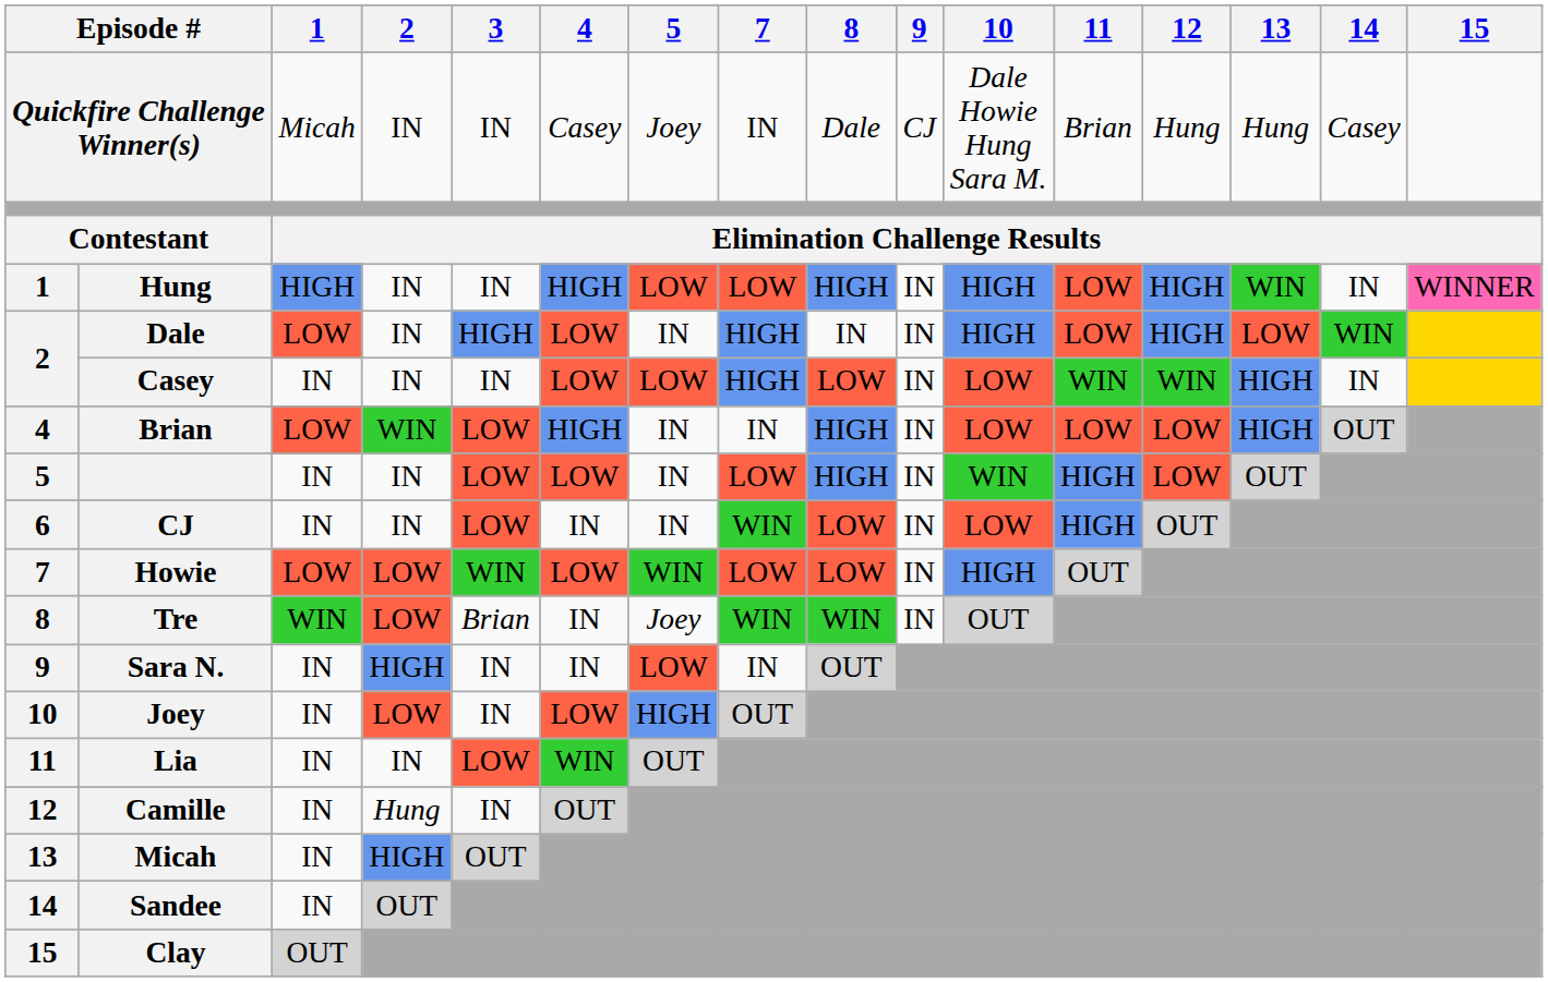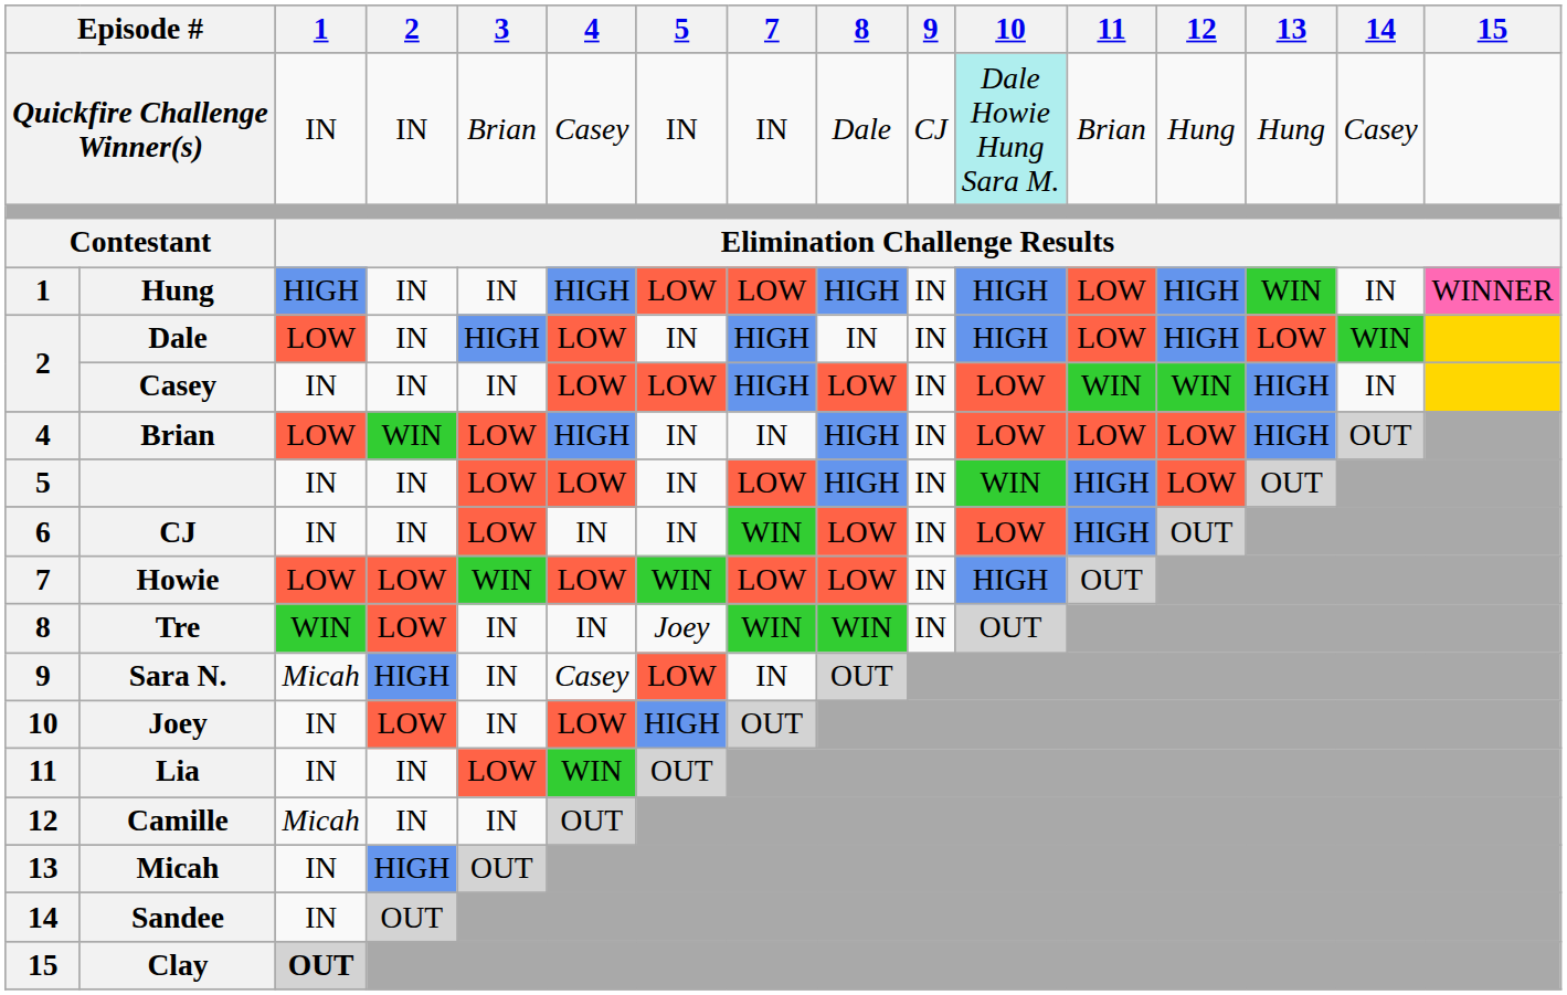 <table class="wikitable" style="text-align:center; font-size:100%">
 <tr>
 <th colspan=2>Episode #</th>
 <th><a href='#'>1</a></th>
 <th><a href='#'>2</a></th>
 <th><a href='#'>3</a></th>
 <th><a href='#'>4</a></th>
 <th><a href='#'>5</a></th>
 <th><a href='#'>7</a></th>
 <th><a href='#'>8</a></th>
 <th><a href='#'>9</a></th>
 <th><a href='#'>10</a></th>
 <th><a href='#'>11</a></th>
 <th><a href='#'>12</a></th>
 <th><a href='#'>13</a></th>
 <th><a href='#'>14</a></th>
 <th><a href='#'>15</a></th>
 </tr>
 <tr>
 <th colspan=2><em>Quickfire Challenge<br>Winner(s)</em></th>
-<td><em>Micah</em></td>
 <td>IN</td>
 <td>IN</td>
+<td><em>Brian</em></td>
 <td><em>Casey</em></td>
-<td><em>Joey</em></td>
+<td>IN</td>
 <td>IN</td>
 <td><em>Dale</em></td>
 <td><em>CJ</em></td>
-<td><em>Dale</em><br><em>Howie</em><br><em>Hung</em><br><em>Sara M.</em></td>
+<td style="background: paleturquoise;"><em>Dale</em><br><em>Howie</em><br><em>Hung</em><br><em>Sara M.</em></td>
 <td><em>Brian</em></td>
 <td><em>Hung</em></td>
 <td><em>Hung</em></td>
 <td><em>Casey</em></td>
 <td></td>
 </tr>
 <tr>
 <td colspan="19" style="background:darkgrey;"></td>
 </tr>
 <tr>
 <th colspan=2>Contestant</th>
 <th colspan="17">Elimination Challenge Results</th>
 </tr>
 <tr>
 <th>1</th>
 <th>Hung</th>
 <td style="background:cornflowerblue;">HIGH</td>
 <td>IN</td>
 <td>IN</td>
 <td style="background:cornflowerblue;">HIGH</td>
 <td style="background:tomato;">LOW</td>
 <td style="background:tomato;">LOW</td>
 <td style="background:cornflowerblue;">HIGH</td>
 <td>IN</td>
 <td style="background:cornflowerblue;">HIGH</td>
 <td style="background:tomato;">LOW</td>
 <td style="background:cornflowerblue;">HIGH</td>
 <td style="background:limegreen;">WIN</td>
 <td>IN</td>
 <td style="background:hotpink;">WINNER</td>
 </tr>
 <tr>
 <th rowspan="2">2</th>
 <th>Dale</th>
 <td style="background:tomato;">LOW</td>
 <td>IN</td>
 <td style="background:cornflowerblue;">HIGH</td>
 <td style="background:tomato;">LOW</td>
 <td>IN</td>
 <td style="background:cornflowerblue;">HIGH</td>
 <td>IN</td>
 <td>IN</td>
 <td style="background:cornflowerblue;">HIGH</td>
 <td style="background:tomato;">LOW</td>
 <td style="background:cornflowerblue;">HIGH</td>
 <td style="background:tomato;">LOW</td>
 <td style="background:limegreen;">WIN</td>
 <td style="background:gold;"></td>
 </tr>
 <tr>
 <th>Casey</th>
 <td>IN</td>
 <td>IN</td>
 <td>IN</td>
 <td style="background:tomato;">LOW</td>
 <td style="background:tomato;">LOW</td>
 <td style="background:cornflowerblue;">HIGH</td>
 <td style="background:tomato;">LOW</td>
 <td>IN</td>
 <td style="background:tomato;">LOW</td>
 <td style="background:limegreen;">WIN</td>
 <td style="background:limegreen;">WIN</td>
 <td style="background:cornflowerblue;">HIGH</td>
 <td>IN</td>
 <td style="background:gold;"></td>
 </tr>
 <tr>
 <th>4</th>
 <th>Brian</th>
 <td style="background:tomato;">LOW</td>
 <td style="background:limegreen;">WIN</td>
 <td style="background:tomato;">LOW</td>
 <td style="background:cornflowerblue;">HIGH</td>
 <td>IN</td>
 <td>IN</td>
 <td style="background:cornflowerblue;">HIGH</td>
 <td>IN</td>
 <td style="background:tomato;">LOW</td>
 <td style="background:tomato;">LOW</td>
 <td style="background:tomato;">LOW</td>
 <td style="background:cornflowerblue;">HIGH</td>
 <td style="background:lightgrey;">OUT</td>
 <td style="background:darkgrey;" colspan="1"></td>
 </tr>
 <tr>
 <th>5</th>
 <th></th>
 <td>IN</td>
 <td>IN</td>
 <td style="background:tomato;">LOW</td>
 <td style="background:tomato;">LOW</td>
 <td>IN</td>
 <td style="background:tomato;">LOW</td>
 <td style="background:cornflowerblue;">HIGH</td>
 <td>IN</td>
 <td style="background:limegreen;">WIN</td>
 <td style="background:cornflowerblue;">HIGH</td>
 <td style="background:tomato;">LOW</td>
 <td style="background:lightgrey;">OUT</td>
 <td style="background:darkgrey;" colspan="2"></td>
 </tr>
 <tr>
 <th>6</th>
 <th>CJ</th>
 <td>IN</td>
 <td>IN</td>
 <td style="background:tomato;">LOW</td>
 <td>IN</td>
 <td>IN</td>
 <td style="background:limegreen;">WIN</td>
 <td style="background:tomato;">LOW</td>
 <td>IN</td>
 <td style="background:tomato;">LOW</td>
 <td style="background:cornflowerblue;">HIGH</td>
 <td style="background:lightgrey;">OUT</td>
 <td style="background:darkgrey;" colspan="3"></td>
 </tr>
 <tr>
 <th>7</th>
 <th>Howie</th>
 <td style="background:tomato;">LOW</td>
 <td style="background:tomato;">LOW</td>
 <td style="background:limegreen;">WIN</td>
 <td style="background:tomato;">LOW</td>
 <td style="background:limegreen;">WIN</td>
 <td style="background:tomato;">LOW</td>
 <td style="background:tomato;">LOW</td>
 <td>IN</td>
 <td style="background:cornflowerblue;">HIGH</td>
 <td style="background:lightgrey;">OUT</td>
 <td style="background:darkgrey;" colspan="4"></td>
 </tr>
 <tr>
 <th>8</th>
 <th>Tre</th>
 <td style="background:limegreen;">WIN</td>
 <td style="background:tomato;">LOW</td>
-<td><em>Brian</em></td>
+<td>IN</td>
 <td>IN</td>
 <td><em>Joey</em></td>
 <td style="background:limegreen;">WIN</td>
 <td style="background:limegreen;">WIN</td>
 <td>IN</td>
 <td style="background:lightgrey;">OUT</td>
 <td style="background:darkgrey;" colspan="5"></td>
 </tr>
 <tr>
 <th>9</th>
 <th>Sara N.</th>
-<td>IN</td>
+<td><em>Micah</em></td>
 <td style="background:cornflowerblue;">HIGH</td>
 <td>IN</td>
-<td>IN</td>
+<td><em>Casey</em></td>
 <td style="background:tomato;">LOW</td>
 <td>IN</td>
 <td style="background:lightgrey;">OUT</td>
 <td style="background:darkgrey;" colspan="7"></td>
 </tr>
 <tr>
 <th>10</th>
 <th>Joey</th>
 <td>IN</td>
 <td style="background:tomato;">LOW</td>
 <td>IN</td>
 <td style="background:tomato;">LOW</td>
 <td style="background:cornflowerblue;">HIGH</td>
 <td style="background:lightgrey;">OUT</td>
 <td style="background:darkgrey;" colspan="8"></td>
 </tr>
 <tr>
 <th>11</th>
 <th>Lia</th>
 <td>IN</td>
 <td>IN</td>
 <td style="background:tomato;">LOW</td>
 <td style="background:limegreen;">WIN</td>
 <td style="background:lightgrey;">OUT</td>
 <td style="background:darkgrey;" colspan="9"></td>
 </tr>
 <tr>
 <th>12</th>
 <th>Camille</th>
+<td><em>Micah</em></td>
 <td>IN</td>
-<td><em>Hung</em></td>
 <td>IN</td>
 <td style="background:lightgrey;">OUT</td>
 <td style="background:darkgrey;" colspan="10"></td>
 </tr>
 <tr>
 <th>13</th>
 <th>Micah</th>
 <td>IN</td>
 <td style="background:cornflowerblue;">HIGH</td>
 <td style="background:lightgrey;">OUT</td>
 <td style="background:darkgrey;" colspan="11"></td>
 </tr>
 <tr>
 <th>14</th>
 <th>Sandee</th>
 <td>IN</td>
 <td style="background:lightgrey;">OUT</td>
 <td style="background:darkgrey;" colspan="12"></td>
 </tr>
 <tr>
 <th>15</th>
 <th>Clay</th>
-<td style="background:lightgrey;">OUT</td>
+<td style="background:lightgrey;"><strong>OUT</strong></td>
 <td style="background:darkgrey;" colspan="13"></td>
 </tr>
 </table>
